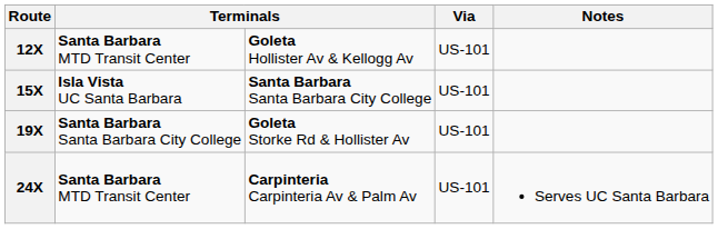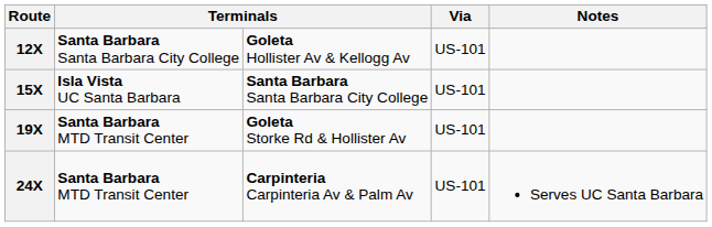 <table class="wikitable">
 <tr>
 <th>Route</th>
 <th colspan="2">Terminals</th>
 <th>Via</th>
 <th>Notes</th>
 </tr>
 <tr>
 <th>12X</th>
-<td><strong>Santa Barbara</strong><br>MTD Transit Center</td>
+<td><strong>Santa Barbara</strong><br>Santa Barbara City College</td>
 <td><strong>Goleta</strong><br>Hollister Av & Kellogg Av</td>
 <td>US-101</td>
 <td></td>
 </tr>
 <tr>
 <th>15X</th>
 <td><strong>Isla Vista</strong><br>UC Santa Barbara</td>
 <td><strong>Santa Barbara</strong><br>Santa Barbara City College</td>
 <td>US-101</td>
 <td></td>
 </tr>
 <tr>
 <th>19X</th>
-<td><strong>Santa Barbara</strong><br>Santa Barbara City College</td>
+<td><strong>Santa Barbara</strong><br>MTD Transit Center</td>
 <td><strong>Goleta</strong><br>Storke Rd & Hollister Av</td>
 <td>US-101</td>
 <td></td>
 </tr>
 <tr>
 <th>24X</th>
 <td><strong>Santa Barbara</strong><br>MTD Transit Center</td>
 <td><strong>Carpinteria</strong><br>Carpinteria Av & Palm Av</td>
 <td>US-101</td>
 <td><br><ul><li>Serves UC Santa Barbara</li></ul></td>
 </tr>
 </table>
